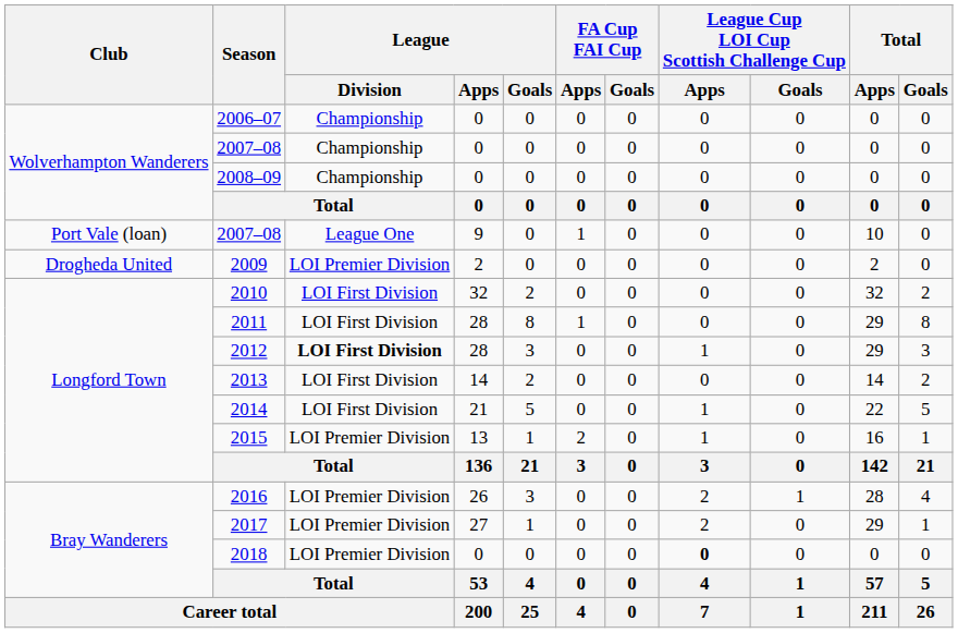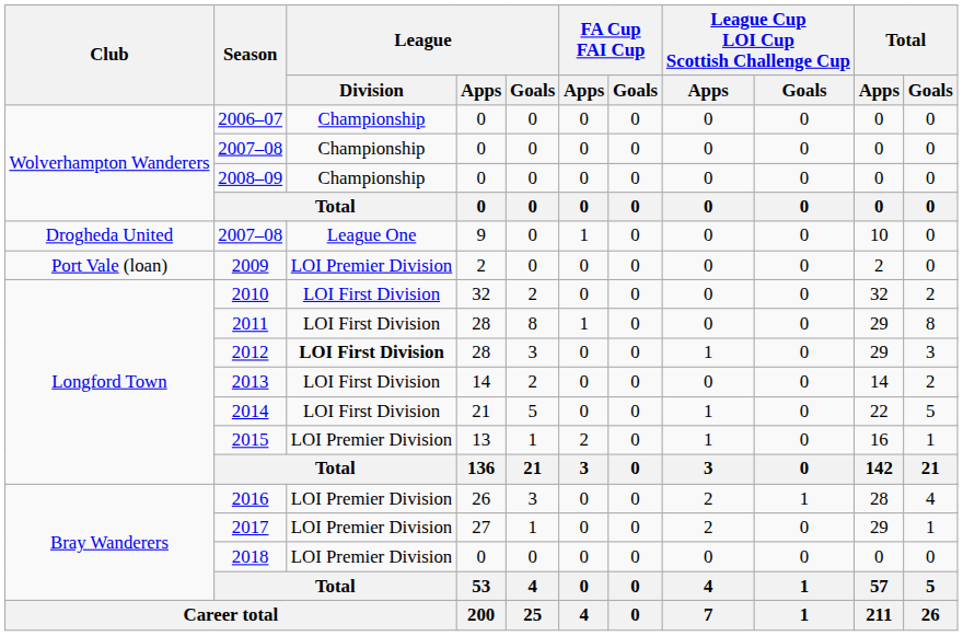 <table class="wikitable" style="text-align:center">
 <tr>
 <th rowspan="2">Club</th>
 <th rowspan="2">Season</th>
 <th colspan="3">League</th>
 <th colspan="2"><a href='#'>FA Cup</a><br><a href='#'>FAI Cup</a></th>
 <th colspan="2"><a href='#'>League Cup</a><br><a href='#'>LOI Cup</a><br><a href='#'>Scottish Challenge Cup</a></th>
 <th colspan="2">Total</th>
 </tr>
 <tr>
 <th>Division</th>
 <th>Apps</th>
 <th>Goals</th>
 <th>Apps</th>
 <th>Goals</th>
 <th>Apps</th>
 <th>Goals</th>
 <th>Apps</th>
 <th>Goals</th>
 </tr>
 <tr>
 <td rowspan="4"><a href='#'>Wolverhampton Wanderers</a></td>
 <td><a href='#'>2006–07</a></td>
 <td><a href='#'>Championship</a></td>
 <td>0</td>
 <td>0</td>
 <td>0</td>
 <td>0</td>
 <td>0</td>
 <td>0</td>
 <td>0</td>
 <td>0</td>
 </tr>
 <tr>
 <td><a href='#'>2007–08</a></td>
 <td>Championship</td>
 <td>0</td>
 <td>0</td>
 <td>0</td>
 <td>0</td>
 <td>0</td>
 <td>0</td>
 <td>0</td>
 <td>0</td>
 </tr>
 <tr>
 <td><a href='#'>2008–09</a></td>
 <td>Championship</td>
 <td>0</td>
 <td>0</td>
 <td>0</td>
 <td>0</td>
 <td>0</td>
 <td>0</td>
 <td>0</td>
 <td>0</td>
 </tr>
 <tr>
 <th colspan="2">Total</th>
 <th>0</th>
 <th>0</th>
 <th>0</th>
 <th>0</th>
 <th>0</th>
 <th>0</th>
 <th>0</th>
 <th>0</th>
 </tr>
 <tr>
-<td><a href='#'>Port Vale</a> (loan)</td>
+<td><a href='#'>Drogheda United</a></td>
 <td><a href='#'>2007–08</a></td>
 <td><a href='#'>League One</a></td>
 <td>9</td>
 <td>0</td>
 <td>1</td>
 <td>0</td>
 <td>0</td>
 <td>0</td>
 <td>10</td>
 <td>0</td>
 </tr>
 <tr>
-<td><a href='#'>Drogheda United</a></td>
+<td><a href='#'>Port Vale</a> (loan)</td>
 <td><a href='#'>2009</a></td>
 <td><a href='#'>LOI Premier Division</a></td>
 <td>2</td>
 <td>0</td>
 <td>0</td>
 <td>0</td>
 <td>0</td>
 <td>0</td>
 <td>2</td>
 <td>0</td>
 </tr>
 <tr>
 <td rowspan="7"><a href='#'>Longford Town</a></td>
 <td><a href='#'>2010</a></td>
 <td><a href='#'>LOI First Division</a></td>
 <td>32</td>
 <td>2</td>
 <td>0</td>
 <td>0</td>
 <td>0</td>
 <td>0</td>
 <td>32</td>
 <td>2</td>
 </tr>
 <tr>
 <td><a href='#'>2011</a></td>
 <td>LOI First Division</td>
 <td>28</td>
 <td>8</td>
 <td>1</td>
 <td>0</td>
 <td>0</td>
 <td>0</td>
 <td>29</td>
 <td>8</td>
 </tr>
 <tr>
 <td><a href='#'>2012</a></td>
 <td><strong>LOI First Division</strong></td>
 <td>28</td>
 <td>3</td>
 <td>0</td>
 <td>0</td>
 <td>1</td>
 <td>0</td>
 <td>29</td>
 <td>3</td>
 </tr>
 <tr>
 <td><a href='#'>2013</a></td>
 <td>LOI First Division</td>
 <td>14</td>
 <td>2</td>
 <td>0</td>
 <td>0</td>
 <td>0</td>
 <td>0</td>
 <td>14</td>
 <td>2</td>
 </tr>
 <tr>
 <td><a href='#'>2014</a></td>
 <td>LOI First Division</td>
 <td>21</td>
 <td>5</td>
 <td>0</td>
 <td>0</td>
 <td>1</td>
 <td>0</td>
 <td>22</td>
 <td>5</td>
 </tr>
 <tr>
 <td><a href='#'>2015</a></td>
 <td>LOI Premier Division</td>
 <td>13</td>
 <td>1</td>
 <td>2</td>
 <td>0</td>
 <td>1</td>
 <td>0</td>
 <td>16</td>
 <td>1</td>
 </tr>
 <tr>
 <th colspan="2">Total</th>
 <th>136</th>
 <th>21</th>
 <th>3</th>
 <th>0</th>
 <th>3</th>
 <th>0</th>
 <th>142</th>
 <th>21</th>
 </tr>
 <tr>
 <td rowspan="4"><a href='#'>Bray Wanderers</a></td>
 <td><a href='#'>2016</a></td>
 <td>LOI Premier Division</td>
 <td>26</td>
 <td>3</td>
 <td>0</td>
 <td>0</td>
 <td>2</td>
 <td>1</td>
 <td>28</td>
 <td>4</td>
 </tr>
 <tr>
 <td><a href='#'>2017</a></td>
 <td>LOI Premier Division</td>
 <td>27</td>
 <td>1</td>
 <td>0</td>
 <td>0</td>
 <td>2</td>
 <td>0</td>
 <td>29</td>
 <td>1</td>
 </tr>
 <tr>
 <td><a href='#'>2018</a></td>
 <td>LOI Premier Division</td>
 <td>0</td>
 <td>0</td>
 <td>0</td>
 <td>0</td>
-<td><strong>0</strong></td>
+<td>0</td>
 <td>0</td>
 <td>0</td>
 <td>0</td>
 </tr>
 <tr>
 <th colspan="2">Total</th>
 <th>53</th>
 <th>4</th>
 <th>0</th>
 <th>0</th>
 <th>4</th>
 <th>1</th>
 <th>57</th>
 <th>5</th>
 </tr>
 <tr>
 <th colspan="3">Career total</th>
 <th>200</th>
 <th>25</th>
 <th>4</th>
 <th>0</th>
 <th>7</th>
 <th>1</th>
 <th>211</th>
 <th>26</th>
 </tr>
 </table>
